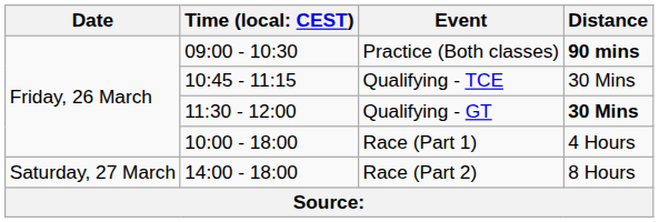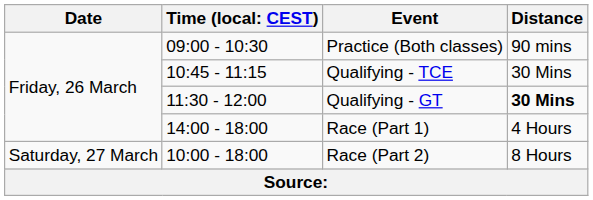 <table class="wikitable" style="font-size: 90%;">
 <tr>
 <th>Date</th>
 <th>Time (local: <a href='#'>CEST</a>)</th>
 <th>Event</th>
 <th>Distance</th>
 </tr>
 <tr>
 <td rowspan=4>Friday, 26 March</td>
 <td>09:00 - 10:30</td>
 <td>Practice (Both classes)</td>
-<td><strong>90 mins</strong></td>
+<td>90 mins</td>
 </tr>
 <tr>
 <td>10:45 - 11:15</td>
 <td>Qualifying - <a href='#'>TCE</a></td>
 <td>30 Mins</td>
 </tr>
 <tr>
 <td>11:30 - 12:00</td>
 <td>Qualifying - <a href='#'>GT</a></td>
 <td><strong>30 Mins</strong></td>
 </tr>
 <tr>
-<td>10:00 - 18:00</td>
+<td>14:00 - 18:00</td>
 <td>Race (Part 1)</td>
 <td>4 Hours</td>
 </tr>
 <tr>
 <td>Saturday, 27 March</td>
-<td>14:00 - 18:00</td>
+<td>10:00 - 18:00</td>
 <td>Race (Part 2)</td>
 <td>8 Hours</td>
 </tr>
 <tr>
 <th colspan=4>Source:</th>
 </tr>
 </table>
